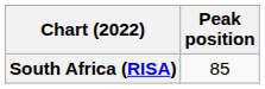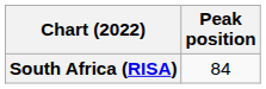 <table class="wikitable plainrowheaders" style="text-align:center">
 <tr>
 <th scope="col">Chart (2022)</th>
 <th scope="col">Peak<br>position</th>
 </tr>
 <tr>
 <th scope="row">South Africa (<a href='#'>RISA</a>)</th>
-<td>85</td>
+<td>84</td>
 </tr>
 </table>
